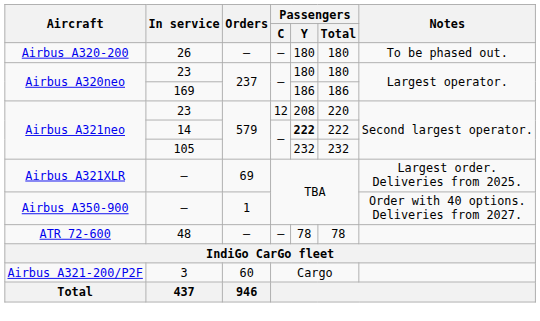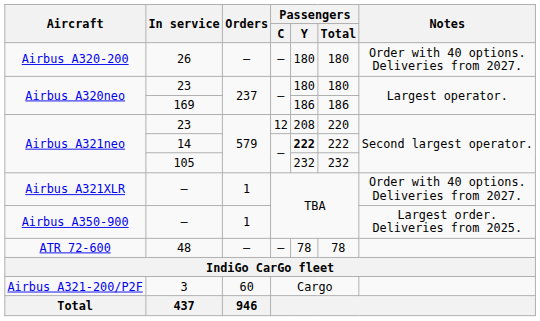 <table class="wikitable" style="margin:1em auto; text-align:center;">
 <tr>
 <th rowspan="2">Aircraft</th>
 <th rowspan="2">In service</th>
 <th rowspan="2">Orders</th>
 <th colspan="3">Passengers</th>
 <th rowspan="2">Notes</th>
 </tr>
 <tr>
 <th><abbr>C</abbr></th>
 <th><abbr>Y</abbr></th>
 <th>Total</th>
 </tr>
 <tr>
 <td><a href='#'>Airbus A320-200</a></td>
 <td>26</td>
 <td>—</td>
 <td>—</td>
 <td>180</td>
 <td>180</td>
-<td>To be phased out.</td>
+<td>Order with 40 options.<br>Deliveries from 2027.</td>
 </tr>
 <tr>
 <td rowspan="2"><a href='#'>Airbus A320neo</a></td>
 <td>23</td>
 <td rowspan="2">237</td>
 <td rowspan="2">—</td>
 <td>180</td>
 <td>180</td>
 <td rowspan="2">Largest operator.</td>
 </tr>
 <tr>
 <td>169</td>
 <td>186</td>
 <td>186</td>
 </tr>
 <tr>
 <td rowspan="3"><a href='#'>Airbus A321neo</a></td>
 <td>23</td>
 <td rowspan="3">579</td>
 <td>12</td>
 <td>208</td>
 <td>220</td>
 <td rowspan="3">Second largest operator.</td>
 </tr>
 <tr>
 <td>14</td>
 <td rowspan="2">—</td>
 <td><strong>222</strong></td>
 <td>222</td>
 </tr>
 <tr>
 <td>105</td>
 <td>232</td>
 <td>232</td>
 </tr>
 <tr>
 <td><a href='#'>Airbus A321XLR</a></td>
 <td>—</td>
-<td>69</td>
+<td>1</td>
 <td colspan="3" rowspan="2"><abbr>TBA</abbr></td>
-<td>Largest order.<br>Deliveries from 2025.</td>
+<td>Order with 40 options.<br>Deliveries from 2027.</td>
 </tr>
 <tr>
 <td><a href='#'>Airbus A350-900</a></td>
 <td>—</td>
 <td>1</td>
-<td>Order with 40 options.<br>Deliveries from 2027.</td>
+<td>Largest order.<br>Deliveries from 2025.</td>
 </tr>
 <tr>
 <td><a href='#'>ATR 72-600</a></td>
 <td>48</td>
 <td>—</td>
 <td>—</td>
 <td>78</td>
 <td>78</td>
 <td><br></td>
 </tr>
 <tr>
 <th colspan="7">IndiGo CarGo fleet</th>
 </tr>
 <tr>
 <td><a href='#'>Airbus A321-200/P2F</a></td>
 <td>3</td>
 <td>60</td>
 <td colspan="3"><abbr>Cargo</abbr></td>
 <td></td>
 </tr>
 <tr>
 <th>Total</th>
 <th>437</th>
 <th>946</th>
 <th colspan="4"></th>
 </tr>
 </table>
